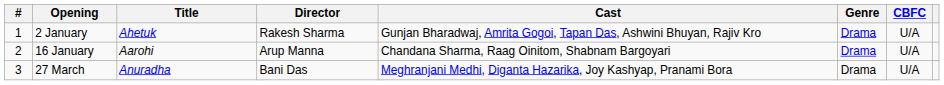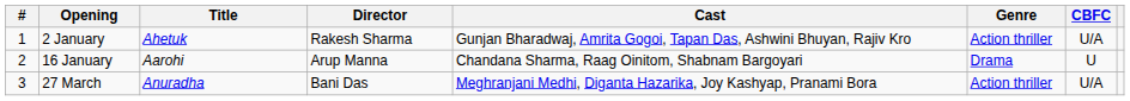 <table class="wikitable" border="0" width= "100%">
 <tr>
 <th width="3%">#</th>
 <th width="9%">Opening</th>
 <th width="15%">Title</th>
 <th width="13%">Director</th>
 <th>Cast</th>
 <th>Genre</th>
 <th><a href='#'>CBFC</a></th>
 <th></th>
 </tr>
 <tr>
 <td align="center">1</td>
 <td>2 January</td>
 <td><em><a href='#'>Ahetuk</a></em></td>
 <td>Rakesh Sharma</td>
 <td>Gunjan Bharadwaj, <a href='#'>Amrita Gogoi</a>, <a href='#'>Tapan Das</a>, Ashwini Bhuyan, Rajiv Kro</td>
-<td><a href='#'>Drama</a></td>
+<td><a href='#'>Action thriller</a></td>
 <td align="center">U/A</td>
 <td align=center></td>
 </tr>
 <tr>
 <td align="center">2</td>
 <td>16 January</td>
 <td><em>Aarohi</em></td>
 <td>Arup Manna</td>
 <td>Chandana Sharma, Raag Oinitom, Shabnam Bargoyari</td>
 <td><a href='#'>Drama</a></td>
-<td align="center">U/A</td>
+<td align="center">U</td>
 <td align=center></td>
 </tr>
 <tr>
 <td align="center">3</td>
 <td>27 March</td>
 <td><em><a href='#'>Anuradha</a></em></td>
 <td>Bani Das</td>
 <td><a href='#'>Meghranjani Medhi</a>, <a href='#'>Diganta Hazarika</a>, Joy Kashyap, Pranami Bora</td>
-<td>Drama</td>
+<td><a href='#'>Action thriller</a></td>
 <td align="center">U/A</td>
 <td align=center></td>
 </tr>
 </table>
